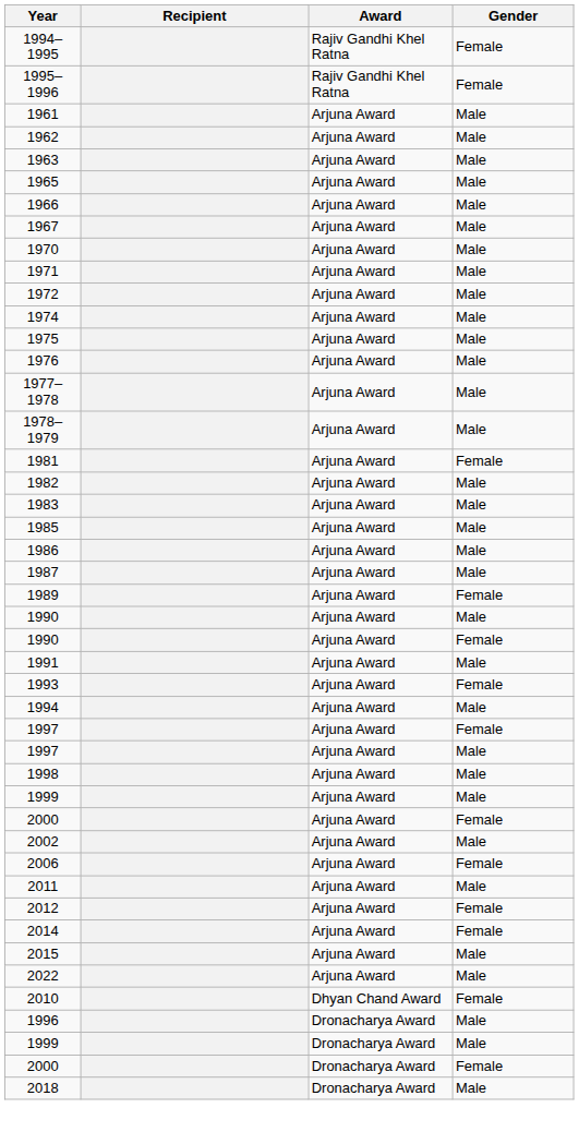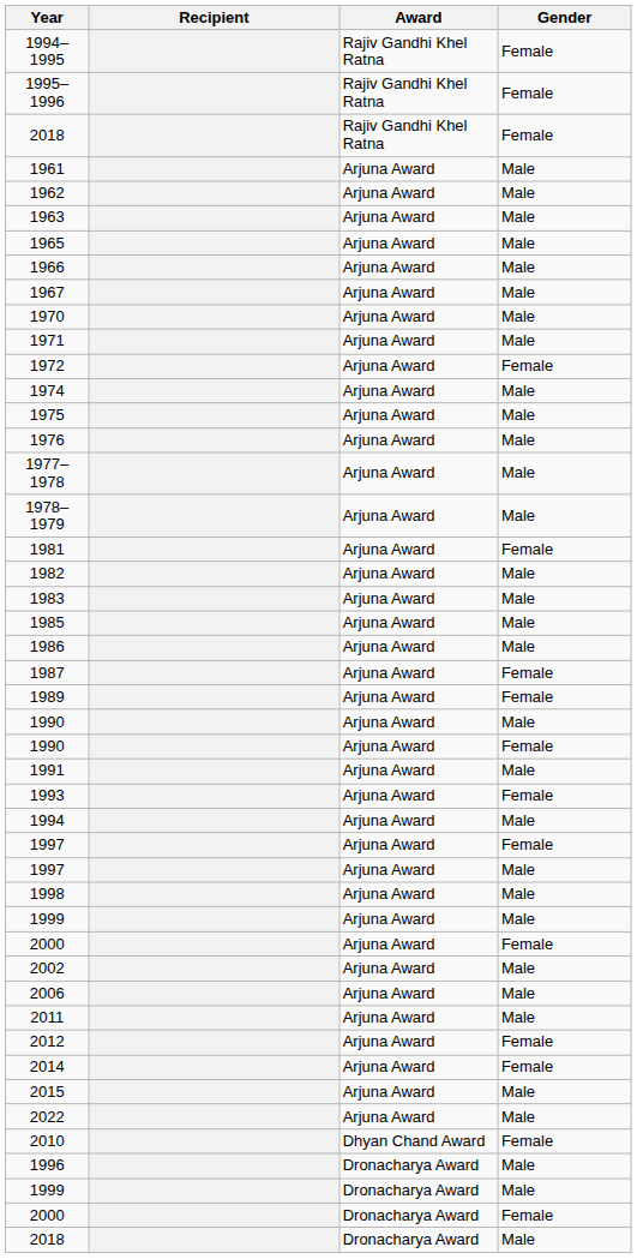 <table class="wikitable plainrowheaders sortable" style="width:73%">
 <tr>
 <th scope="col" style="width:10%">Year</th>
 <th scope="col" style="width:30%">Recipient</th>
 <th scope="col" style="width:19%">Award</th>
 <th scope="col" style="width:16%">Gender</th>
 </tr>
 <tr>
 <td style="text-align:center;">1994–1995</td>
 <th scope="row"></th>
 <td>Rajiv Gandhi Khel Ratna</td>
 <td>Female</td>
 </tr>
 <tr>
 <td style="text-align:center;">1995–1996</td>
+<th scope="row"></th>
+<td>Rajiv Gandhi Khel Ratna</td>
+<td>Female</td>
+</tr>
+<tr>
+<td style="text-align:center;">2018</td>
 <th scope="row"></th>
 <td>Rajiv Gandhi Khel Ratna</td>
 <td>Female</td>
 </tr>
 <tr>
 <td style="text-align:center;">1961</td>
 <th scope="row"></th>
 <td>Arjuna Award</td>
 <td>Male</td>
 </tr>
 <tr>
 <td style="text-align:center;">1962</td>
 <th scope="row"></th>
 <td>Arjuna Award</td>
 <td>Male</td>
 </tr>
 <tr>
 <td style="text-align:center;">1963</td>
 <th scope="row"></th>
 <td>Arjuna Award</td>
 <td>Male</td>
 </tr>
 <tr>
 <td style="text-align:center;">1965</td>
 <th scope="row"></th>
 <td>Arjuna Award</td>
 <td>Male</td>
 </tr>
 <tr>
 <td style="text-align:center;">1966</td>
 <th scope="row"></th>
 <td>Arjuna Award</td>
 <td>Male</td>
 </tr>
 <tr>
 <td style="text-align:center;">1967</td>
 <th scope="row"></th>
 <td>Arjuna Award</td>
 <td>Male</td>
 </tr>
 <tr>
 <td style="text-align:center;">1970</td>
 <th scope="row"></th>
 <td>Arjuna Award</td>
 <td>Male</td>
 </tr>
 <tr>
 <td style="text-align:center;">1971</td>
 <th scope="row"></th>
 <td>Arjuna Award</td>
 <td>Male</td>
 </tr>
 <tr>
 <td style="text-align:center;">1972</td>
 <th scope="row"></th>
 <td>Arjuna Award</td>
-<td>Male</td>
+<td>Female</td>
 </tr>
 <tr>
 <td style="text-align:center;">1974</td>
 <th scope="row"></th>
 <td>Arjuna Award</td>
 <td>Male</td>
 </tr>
 <tr>
 <td style="text-align:center;">1975</td>
 <th scope="row"></th>
 <td>Arjuna Award</td>
 <td>Male</td>
 </tr>
 <tr>
 <td style="text-align:center;">1976</td>
 <th scope="row"></th>
 <td>Arjuna Award</td>
 <td>Male</td>
 </tr>
 <tr>
 <td style="text-align:center;">1977–1978</td>
 <th scope="row"></th>
 <td>Arjuna Award</td>
 <td>Male</td>
 </tr>
 <tr>
 <td style="text-align:center;">1978–1979</td>
 <th scope="row"></th>
 <td>Arjuna Award</td>
 <td>Male</td>
 </tr>
 <tr>
 <td style="text-align:center;">1981</td>
 <th scope="row"></th>
 <td>Arjuna Award</td>
 <td>Female</td>
 </tr>
 <tr>
 <td style="text-align:center;">1982</td>
 <th scope="row"></th>
 <td>Arjuna Award</td>
 <td>Male</td>
 </tr>
 <tr>
 <td style="text-align:center;">1983</td>
 <th scope="row"></th>
 <td>Arjuna Award</td>
 <td>Male</td>
 </tr>
 <tr>
 <td style="text-align:center;">1985</td>
 <th scope="row"></th>
 <td>Arjuna Award</td>
 <td>Male</td>
 </tr>
 <tr>
 <td style="text-align:center;">1986</td>
 <th scope="row"></th>
 <td>Arjuna Award</td>
 <td>Male</td>
 </tr>
 <tr>
 <td style="text-align:center;">1987</td>
 <th scope="row"></th>
 <td>Arjuna Award</td>
-<td>Male</td>
+<td>Female</td>
 </tr>
 <tr>
 <td style="text-align:center;">1989</td>
 <th scope="row"></th>
 <td>Arjuna Award</td>
 <td>Female</td>
 </tr>
 <tr>
 <td style="text-align:center;">1990</td>
 <th scope="row"></th>
 <td>Arjuna Award</td>
 <td>Male</td>
 </tr>
 <tr>
 <td style="text-align:center;">1990</td>
 <th scope="row"></th>
 <td>Arjuna Award</td>
 <td>Female</td>
 </tr>
 <tr>
 <td style="text-align:center;">1991</td>
 <th scope="row"></th>
 <td>Arjuna Award</td>
 <td>Male</td>
 </tr>
 <tr>
 <td style="text-align:center;">1993</td>
 <th scope="row"></th>
 <td>Arjuna Award</td>
 <td>Female</td>
 </tr>
 <tr>
 <td style="text-align:center;">1994</td>
 <th scope="row"></th>
 <td>Arjuna Award</td>
 <td>Male</td>
 </tr>
 <tr>
 <td style="text-align:center;">1997</td>
 <th scope="row"></th>
 <td>Arjuna Award</td>
 <td>Female</td>
 </tr>
 <tr>
 <td style="text-align:center;">1997</td>
 <th scope="row"></th>
 <td>Arjuna Award</td>
 <td>Male</td>
 </tr>
 <tr>
 <td style="text-align:center;">1998</td>
 <th scope="row"></th>
 <td>Arjuna Award</td>
 <td>Male</td>
 </tr>
 <tr>
 <td style="text-align:center;">1999</td>
 <th scope="row"></th>
 <td>Arjuna Award</td>
 <td>Male</td>
 </tr>
 <tr>
 <td style="text-align:center;">2000</td>
 <th scope="row"></th>
 <td>Arjuna Award</td>
 <td>Female</td>
 </tr>
 <tr>
 <td style="text-align:center;">2002</td>
 <th scope="row"></th>
 <td>Arjuna Award</td>
 <td>Male</td>
 </tr>
 <tr>
 <td style="text-align:center;">2006</td>
 <th scope="row"></th>
 <td>Arjuna Award</td>
-<td>Female</td>
+<td>Male</td>
 </tr>
 <tr>
 <td style="text-align:center;">2011</td>
 <th scope="row"></th>
 <td>Arjuna Award</td>
 <td>Male</td>
 </tr>
 <tr>
 <td style="text-align:center;">2012</td>
 <th scope="row"></th>
 <td>Arjuna Award</td>
 <td>Female</td>
 </tr>
 <tr>
 <td style="text-align:center;">2014</td>
 <th scope="row"></th>
 <td>Arjuna Award</td>
 <td>Female</td>
 </tr>
 <tr>
 <td style="text-align:center;">2015</td>
 <th scope="row"></th>
 <td>Arjuna Award</td>
 <td>Male</td>
 </tr>
 <tr>
 <td style="text-align:center;">2022</td>
 <th scope="row"></th>
 <td>Arjuna Award</td>
 <td>Male</td>
 </tr>
 <tr>
 <td style="text-align:center;">2010</td>
 <th scope="row"></th>
 <td>Dhyan Chand Award</td>
 <td>Female</td>
 </tr>
 <tr>
 <td style="text-align:center;">1996</td>
 <th scope="row"></th>
 <td>Dronacharya Award</td>
 <td>Male</td>
 </tr>
 <tr>
 <td style="text-align:center;">1999</td>
 <th scope="row"></th>
 <td>Dronacharya Award</td>
 <td>Male</td>
 </tr>
 <tr>
 <td style="text-align:center;">2000</td>
 <th scope="row"></th>
 <td>Dronacharya Award</td>
 <td>Female</td>
 </tr>
 <tr>
 <td style="text-align:center;">2018</td>
 <th scope="row"></th>
 <td>Dronacharya Award</td>
 <td>Male</td>
 </tr>
 </table>
